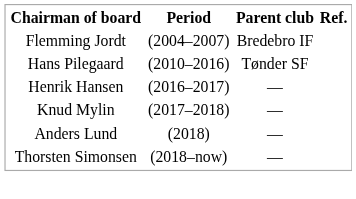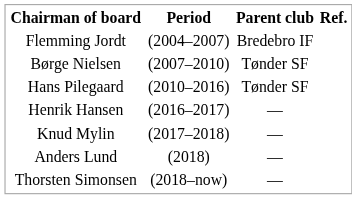 <table style="float: right; clear: right; font-size: 85%; border: 1px solid #AAAAAA; margin: 0 0 0.5em 1em; text-align: center; width: 300px;">
 <tr>
 <th>Chairman of board</th>
 <th>Period</th>
 <th>Parent club</th>
 <th>Ref.</th>
 </tr>
 <tr>
 <td>Flemming Jordt</td>
 <td>(2004–2007)</td>
 <td>Bredebro IF</td>
+<td></td>
+</tr>
+<tr>
+<td>Børge Nielsen</td>
+<td>(2007–2010)</td>
+<td>Tønder SF</td>
 <td></td>
 </tr>
 <tr>
 <td>Hans Pilegaard</td>
 <td>(2010–2016)</td>
 <td>Tønder SF</td>
 <td></td>
 </tr>
 <tr>
 <td>Henrik Hansen</td>
 <td>(2016–2017)</td>
 <td>—</td>
 <td></td>
 </tr>
 <tr>
 <td>Knud Mylin</td>
 <td>(2017–2018)</td>
 <td>—</td>
 <td></td>
 </tr>
 <tr>
 <td>Anders Lund</td>
 <td>(2018)</td>
 <td>—</td>
 <td></td>
 </tr>
 <tr>
 <td>Thorsten Simonsen</td>
 <td>(2018–now)</td>
 <td>—</td>
 <td></td>
 </tr>
 </table>
